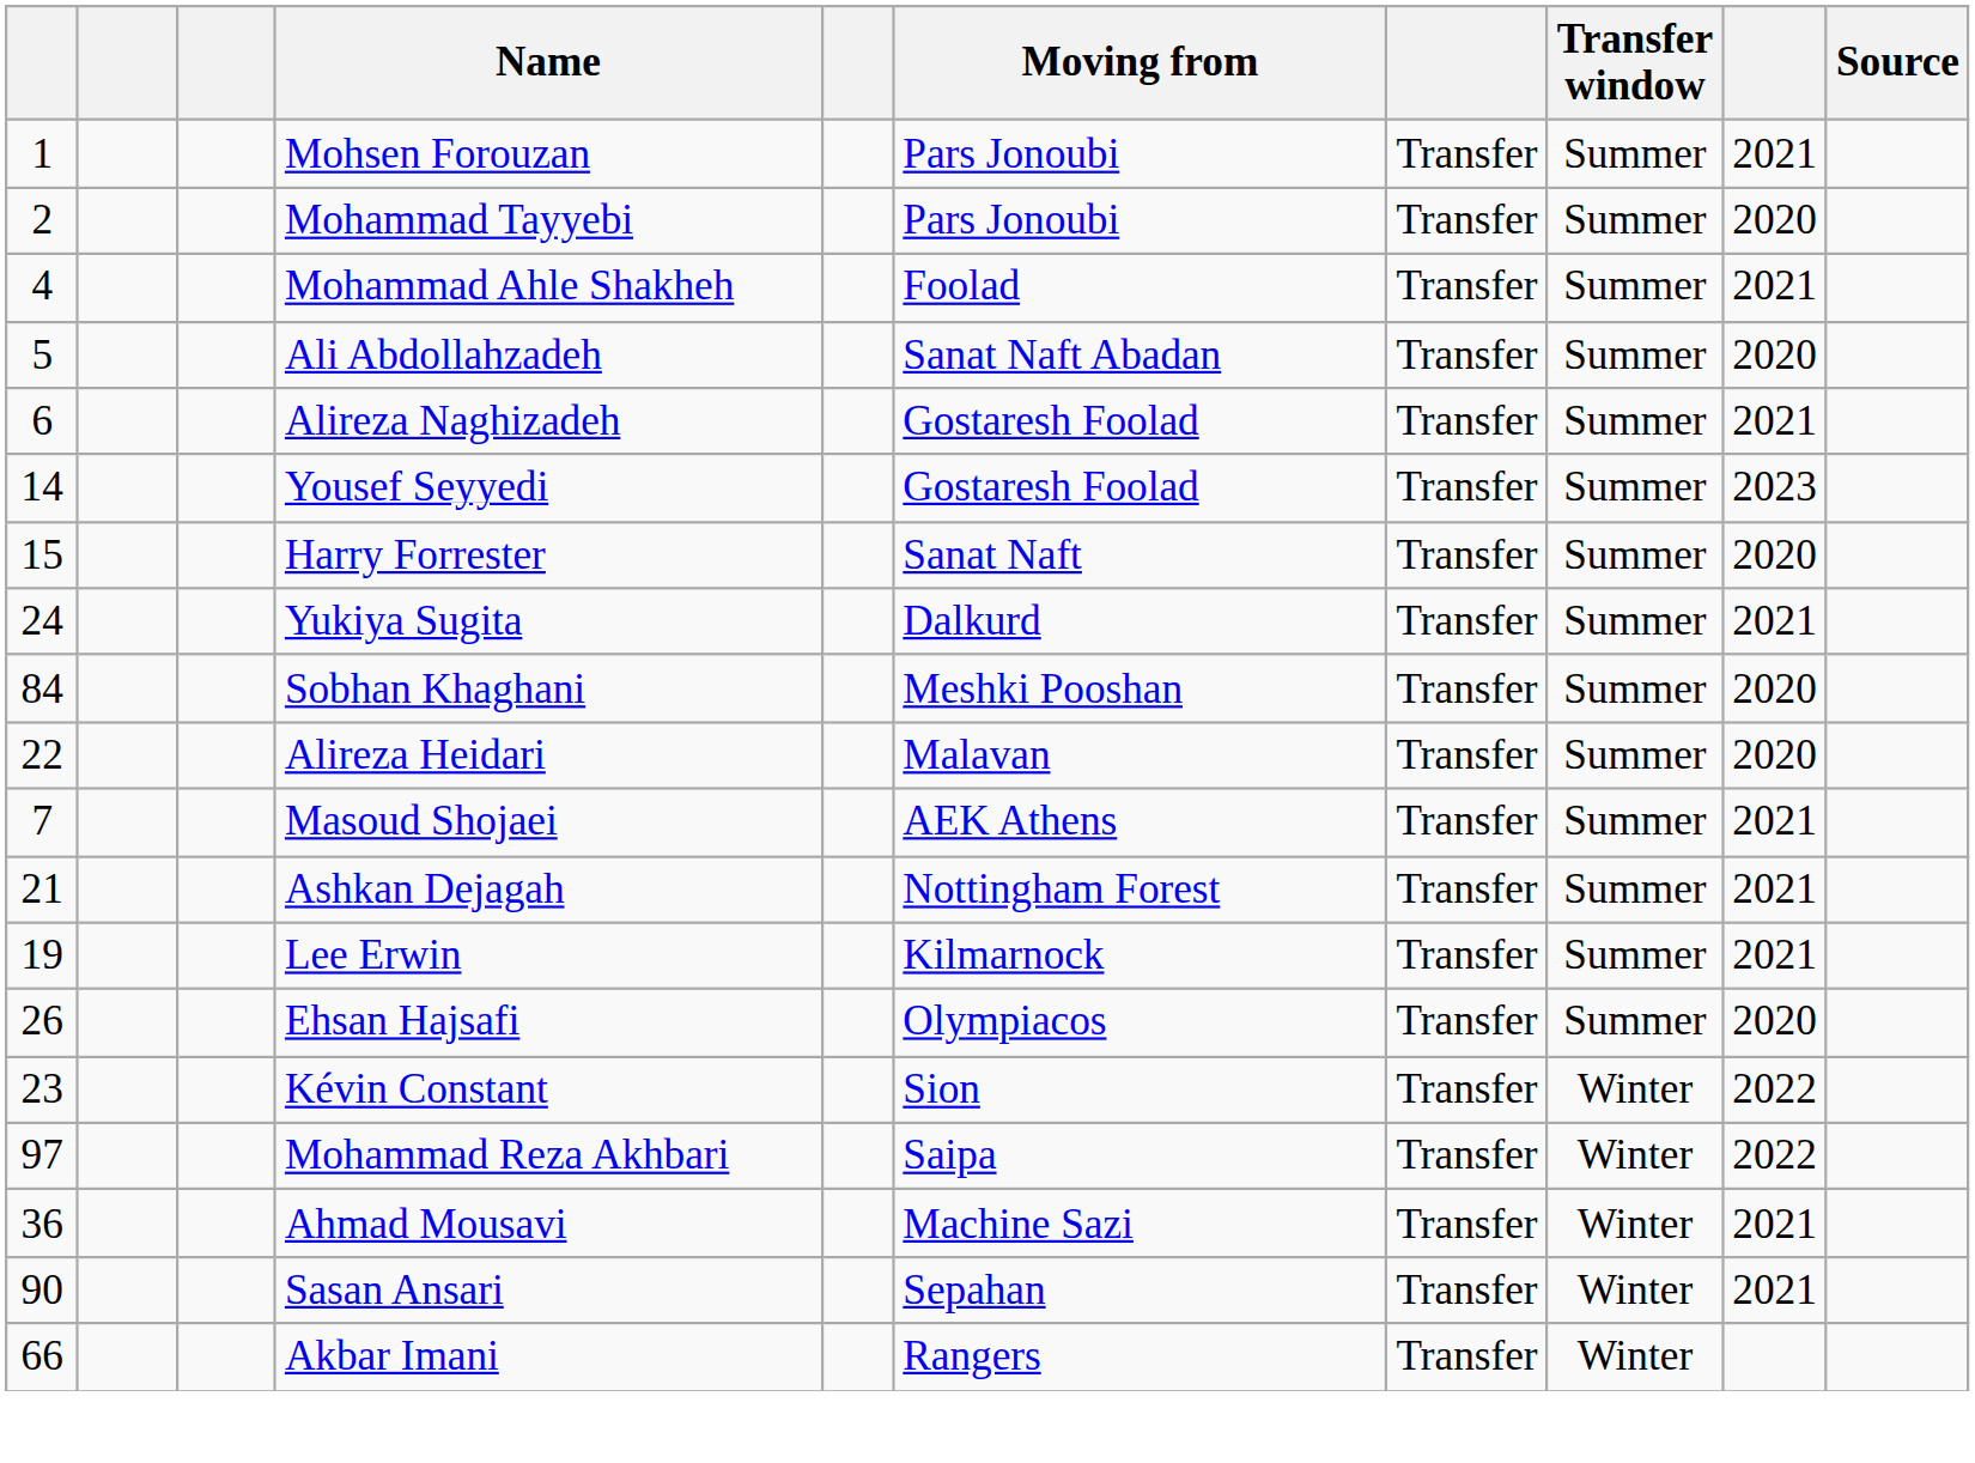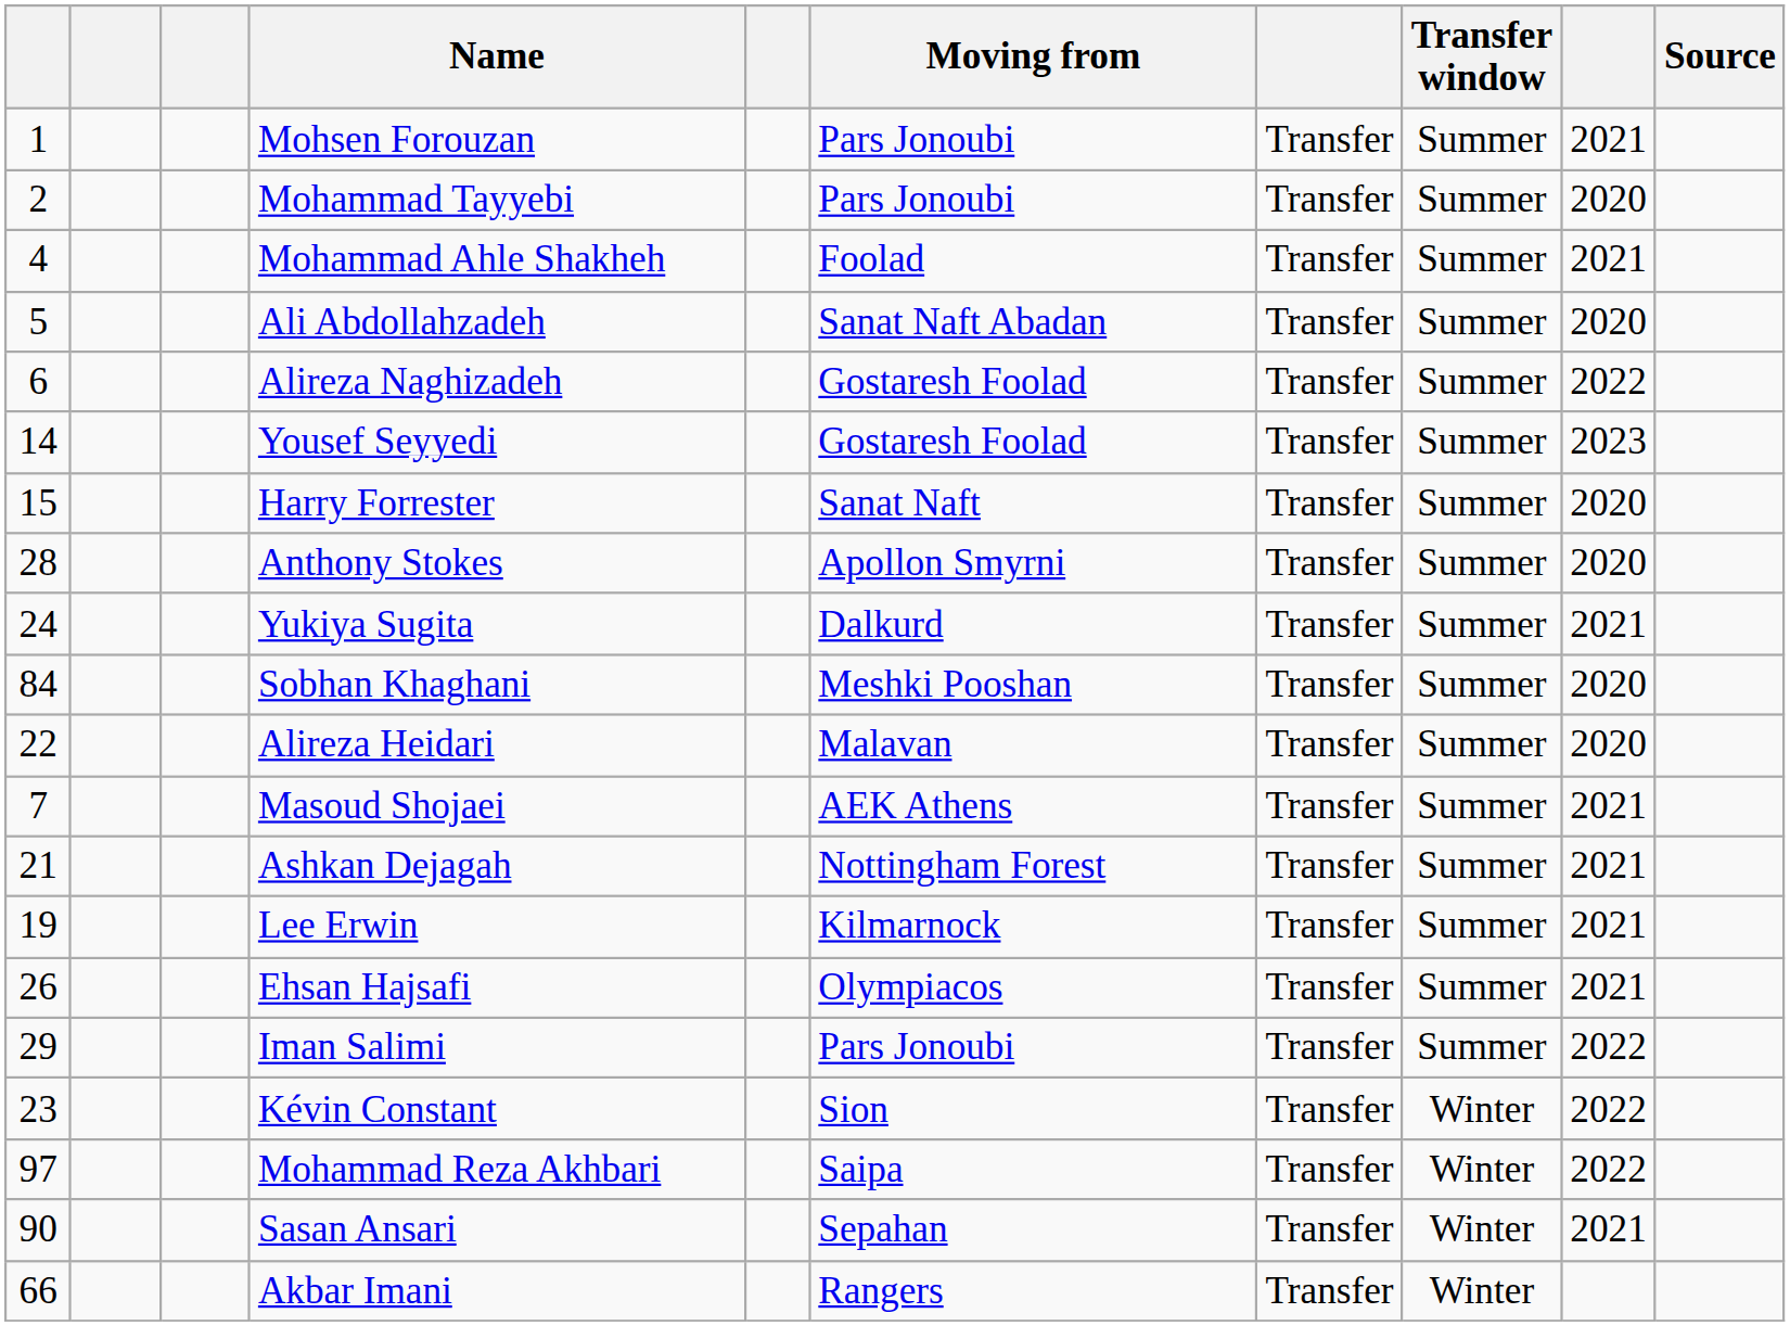 <table class="wikitable sortable">
 <tr>
 <th style="width:20px;"></th>
 <th style="width:30px;"></th>
 <th style="width:30px;"></th>
 <th style="width:200px;">Name</th>
 <th style="width:20px;"></th>
 <th style="width:180px;">Moving from</th>
 <th></th>
 <th Transfer window>Transfer<br>window</th>
 <th></th>
 <th style="width:20px;" class="unsortable">Source</th>
 </tr>
 <tr>
 <td align=center>1</td>
 <td align=center><br></td>
 <td align=center></td>
 <td><a href='#'>Mohsen Forouzan</a></td>
 <td align=center></td>
 <td><a href='#'>Pars Jonoubi</a></td>
 <td align=center>Transfer</td>
 <td align=center>Summer</td>
 <td align=center>2021</td>
 <td align=center></td>
 </tr>
 <tr>
 <td align=center>2</td>
 <td align=center><br></td>
 <td align=center></td>
 <td><a href='#'>Mohammad Tayyebi</a></td>
 <td align=center></td>
 <td><a href='#'>Pars Jonoubi</a></td>
 <td align=center>Transfer</td>
 <td align=center>Summer</td>
 <td align=center>2020</td>
 <td align=center></td>
 </tr>
 <tr>
 <td align=center>4</td>
 <td align=center><br></td>
 <td align=center></td>
 <td><a href='#'>Mohammad Ahle Shakheh</a></td>
 <td align=center></td>
 <td><a href='#'>Foolad</a></td>
 <td align=center>Transfer</td>
 <td align=center>Summer</td>
 <td align=center>2021</td>
 <td align=center></td>
 </tr>
 <tr>
 <td align=center>5</td>
 <td align=center><br></td>
 <td align=center></td>
 <td><a href='#'>Ali Abdollahzadeh</a></td>
 <td align=center></td>
 <td><a href='#'>Sanat Naft Abadan</a></td>
 <td align=center>Transfer</td>
 <td align=center>Summer</td>
 <td align=center>2020</td>
 <td align=center></td>
 </tr>
 <tr>
 <td align=center>6</td>
 <td align=center><br></td>
 <td align=center></td>
 <td><a href='#'>Alireza Naghizadeh</a></td>
 <td align=center></td>
 <td><a href='#'>Gostaresh Foolad</a></td>
 <td align=center>Transfer</td>
 <td align=center>Summer</td>
-<td align=center>2021</td>
+<td align=center>2022</td>
 <td align=center></td>
 </tr>
 <tr>
 <td align=center>14</td>
 <td align=center><br></td>
 <td align=center></td>
 <td><a href='#'>Yousef Seyyedi</a></td>
 <td align=center></td>
 <td><a href='#'>Gostaresh Foolad</a></td>
 <td align=center>Transfer</td>
 <td align=center>Summer</td>
 <td align=center>2023</td>
 <td align=center></td>
 </tr>
 <tr>
 <td align=center>15</td>
 <td align=center><br></td>
 <td align=center></td>
 <td><a href='#'>Harry Forrester</a></td>
 <td align=center></td>
 <td><a href='#'>Sanat Naft</a></td>
+<td align=center>Transfer</td>
+<td align=center>Summer</td>
+<td align=center>2020</td>
+<td align=center></td>
+</tr>
+<tr>
+<td align=center>28</td>
+<td align=center><br></td>
+<td align=center></td>
+<td><a href='#'>Anthony Stokes</a></td>
+<td align=center></td>
+<td> <a href='#'>Apollon Smyrni</a></td>
 <td align=center>Transfer</td>
 <td align=center>Summer</td>
 <td align=center>2020</td>
 <td align=center></td>
 </tr>
 <tr>
 <td align=center>24</td>
 <td align=center><br></td>
 <td align=center></td>
 <td><a href='#'>Yukiya Sugita</a></td>
 <td align=center></td>
 <td> <a href='#'>Dalkurd</a></td>
 <td align=center>Transfer</td>
 <td align=center>Summer</td>
 <td align=center>2021</td>
 <td align=center></td>
 </tr>
 <tr>
 <td align=center>84</td>
 <td align=center><br></td>
 <td align=center></td>
 <td><a href='#'>Sobhan Khaghani</a></td>
 <td align=center></td>
 <td><a href='#'>Meshki Pooshan</a></td>
 <td align=center>Transfer</td>
 <td align=center>Summer</td>
 <td align=center>2020</td>
 <td align=center></td>
 </tr>
 <tr>
 <td align=center>22</td>
 <td align=center><br></td>
 <td align=center></td>
 <td><a href='#'>Alireza Heidari</a></td>
 <td align=center></td>
 <td><a href='#'>Malavan</a></td>
 <td align=center>Transfer</td>
 <td align=center>Summer</td>
 <td align=center>2020</td>
 <td align=center></td>
 </tr>
 <tr>
 <td align=center>7</td>
 <td align=center><br></td>
 <td align=center></td>
 <td><a href='#'>Masoud Shojaei</a></td>
 <td align=center></td>
 <td> <a href='#'>AEK Athens</a></td>
 <td align=center>Transfer</td>
 <td align=center>Summer</td>
 <td align=center>2021</td>
 <td align=center></td>
 </tr>
 <tr>
 <td align=center>21</td>
 <td align=center><br></td>
 <td align=center></td>
 <td><a href='#'>Ashkan Dejagah</a></td>
 <td align=center></td>
 <td> <a href='#'>Nottingham Forest</a></td>
 <td align=center>Transfer</td>
 <td align=center>Summer</td>
 <td align=center>2021</td>
 <td align=center></td>
 </tr>
 <tr>
 <td align=center>19</td>
 <td align=center><br></td>
 <td align=center></td>
 <td><a href='#'>Lee Erwin</a></td>
 <td align=center></td>
 <td> <a href='#'>Kilmarnock</a></td>
 <td align=center>Transfer</td>
 <td align=center>Summer</td>
 <td align=center>2021</td>
 <td align=center></td>
 </tr>
 <tr>
 <td align=center>26</td>
 <td align=center><br></td>
 <td align=center></td>
 <td><a href='#'>Ehsan Hajsafi</a></td>
 <td align=center></td>
 <td> <a href='#'>Olympiacos</a></td>
 <td align=center>Transfer</td>
 <td align=center>Summer</td>
-<td align=center>2020</td>
+<td align=center>2021</td>
+<td align=center></td>
+</tr>
+<tr>
+<td align=center>29</td>
+<td align=center><br></td>
+<td align=center></td>
+<td><a href='#'>Iman Salimi</a></td>
+<td align=center></td>
+<td><a href='#'>Pars Jonoubi</a></td>
+<td align=center>Transfer</td>
+<td align=center>Summer</td>
+<td align=center>2022</td>
 <td align=center></td>
 </tr>
 <tr>
 <td align=center>23</td>
 <td align=center><br></td>
 <td align=center></td>
 <td><a href='#'>Kévin Constant</a></td>
 <td align=center></td>
 <td> <a href='#'>Sion</a></td>
 <td align=center>Transfer</td>
 <td align=center>Winter</td>
 <td align=center>2022</td>
 <td align=center></td>
 </tr>
 <tr>
 <td align=center>97</td>
 <td align=center><br></td>
 <td align=center></td>
 <td><a href='#'>Mohammad Reza Akhbari</a></td>
 <td align=center></td>
 <td><a href='#'>Saipa</a></td>
 <td align=center>Transfer</td>
 <td align=center>Winter</td>
 <td align=center>2022</td>
 <td align=center></td>
 </tr>
 <tr>
-<td align=center>36</td>
-<td align=center><br></td>
-<td align=center></td>
-<td><a href='#'>Ahmad Mousavi</a></td>
-<td align=center></td>
-<td><a href='#'>Machine Sazi</a></td>
-<td align=center>Transfer</td>
-<td align=center>Winter</td>
-<td align=center>2021</td>
-<td align=center></td>
-</tr>
-<tr>
 <td align=center>90</td>
 <td align=center><br></td>
 <td align=center></td>
 <td><a href='#'>Sasan Ansari</a></td>
 <td align=center></td>
 <td><a href='#'>Sepahan</a></td>
 <td align=center>Transfer</td>
 <td align=center>Winter</td>
 <td align=center>2021</td>
 <td align=center></td>
 </tr>
 <tr>
 <td align=center>66</td>
 <td align=center><br></td>
 <td align=center></td>
 <td><a href='#'>Akbar Imani</a></td>
 <td align=center></td>
 <td> <a href='#'>Rangers</a></td>
 <td align=center>Transfer</td>
 <td align=center>Winter</td>
 <td align=center></td>
 <td align=center></td>
 </tr>
 </table>
